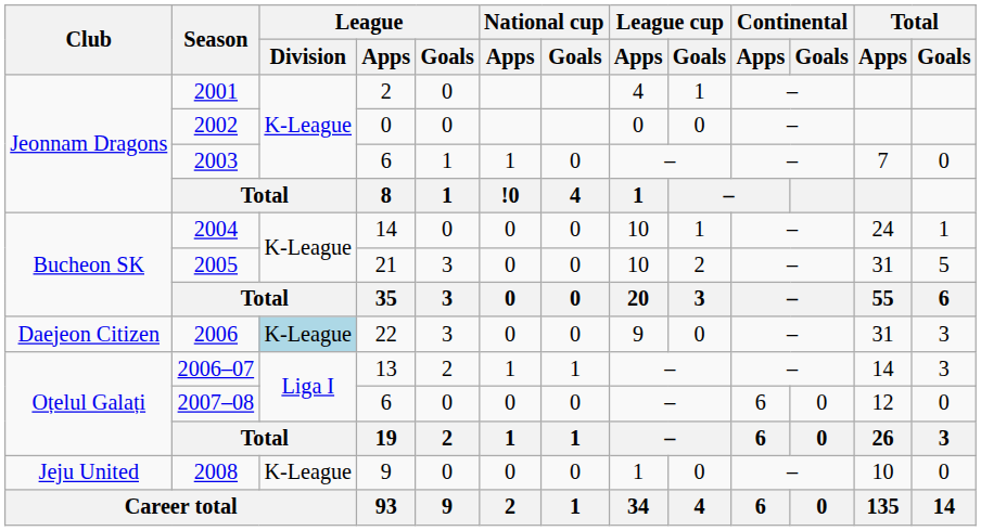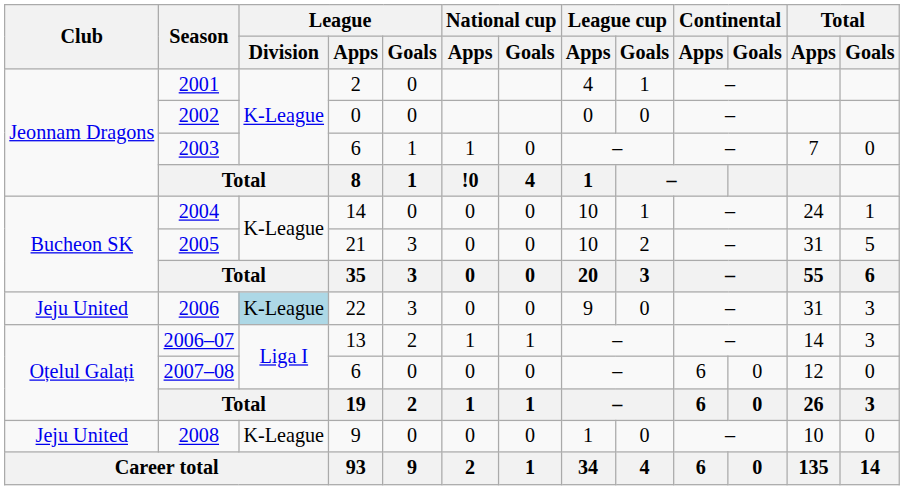 <table class="wikitable" style="text-align:center">
 <tr>
 <th rowspan="2">Club</th>
 <th rowspan="2">Season</th>
 <th colspan="3">League</th>
 <th colspan="2">National cup</th>
 <th colspan="2">League cup</th>
 <th colspan="2">Continental</th>
 <th colspan="2">Total</th>
 </tr>
 <tr>
 <th>Division</th>
 <th>Apps</th>
 <th>Goals</th>
 <th>Apps</th>
 <th>Goals</th>
 <th>Apps</th>
 <th>Goals</th>
 <th>Apps</th>
 <th>Goals</th>
 <th>Apps</th>
 <th>Goals</th>
 </tr>
 <tr>
 <td rowspan="4"><a href='#'>Jeonnam Dragons</a></td>
 <td><a href='#'>2001</a></td>
 <td rowspan="3"><a href='#'>K-League</a></td>
 <td>2</td>
 <td>0</td>
 <td></td>
 <td></td>
 <td>4</td>
 <td>1</td>
 <td colspan="2">–</td>
 <td></td>
 <td></td>
 </tr>
 <tr>
 <td><a href='#'>2002</a></td>
 <td>0</td>
 <td>0</td>
 <td></td>
 <td></td>
 <td>0</td>
 <td>0</td>
 <td colspan="2">–</td>
 <td></td>
 <td></td>
 </tr>
 <tr>
 <td><a href='#'>2003</a></td>
 <td>6</td>
 <td>1</td>
 <td>1</td>
 <td>0</td>
 <td colspan="2">–</td>
 <td colspan="2">–</td>
 <td>7</td>
 <td>0</td>
 </tr>
 <tr>
 <th colspan="2">Total</th>
 <th>8</th>
 <th>1</th>
 <th>!0</th>
 <th>4</th>
 <th>1</th>
 <th colspan="2">–</th>
 <th></th>
 <th></th>
 </tr>
 <tr>
 <td rowspan="3"><a href='#'>Bucheon SK</a></td>
 <td><a href='#'>2004</a></td>
 <td rowspan="2">K-League</td>
 <td>14</td>
 <td>0</td>
 <td>0</td>
 <td>0</td>
 <td>10</td>
 <td>1</td>
 <td colspan="2">–</td>
 <td>24</td>
 <td>1</td>
 </tr>
 <tr>
 <td><a href='#'>2005</a></td>
 <td>21</td>
 <td>3</td>
 <td>0</td>
 <td>0</td>
 <td>10</td>
 <td>2</td>
 <td colspan="2">–</td>
 <td>31</td>
 <td>5</td>
 </tr>
 <tr>
 <th colspan="2">Total</th>
 <th>35</th>
 <th>3</th>
 <th>0</th>
 <th>0</th>
 <th>20</th>
 <th>3</th>
 <th colspan="2">–</th>
 <th>55</th>
 <th>6</th>
 </tr>
 <tr>
-<td><a href='#'>Daejeon Citizen</a></td>
+<td><a href='#'>Jeju United</a></td>
 <td><a href='#'>2006</a></td>
 <td style="background: lightblue;">K-League</td>
 <td>22</td>
 <td>3</td>
 <td>0</td>
 <td>0</td>
 <td>9</td>
 <td>0</td>
 <td colspan="2">–</td>
 <td>31</td>
 <td>3</td>
 </tr>
 <tr>
 <td rowspan="3"><a href='#'>Oțelul Galați</a></td>
 <td><a href='#'>2006–07</a></td>
 <td rowspan="2"><a href='#'>Liga I</a></td>
 <td>13</td>
 <td>2</td>
 <td>1</td>
 <td>1</td>
 <td colspan="2">–</td>
 <td colspan="2">–</td>
 <td>14</td>
 <td>3</td>
 </tr>
 <tr>
 <td><a href='#'>2007–08</a></td>
 <td>6</td>
 <td>0</td>
 <td>0</td>
 <td>0</td>
 <td colspan="2">–</td>
 <td>6</td>
 <td>0</td>
 <td>12</td>
 <td>0</td>
 </tr>
 <tr>
 <th colspan="2">Total</th>
 <th>19</th>
 <th>2</th>
 <th>1</th>
 <th>1</th>
 <th colspan="2">–</th>
 <th>6</th>
 <th>0</th>
 <th>26</th>
 <th>3</th>
 </tr>
 <tr>
 <td><a href='#'>Jeju United</a></td>
 <td><a href='#'>2008</a></td>
 <td>K-League</td>
 <td>9</td>
 <td>0</td>
 <td>0</td>
 <td>0</td>
 <td>1</td>
 <td>0</td>
 <td colspan="2">–</td>
 <td>10</td>
 <td>0</td>
 </tr>
 <tr>
 <th colspan="3">Career total</th>
 <th>93</th>
 <th>9</th>
 <th>2</th>
 <th>1</th>
 <th>34</th>
 <th>4</th>
 <th>6</th>
 <th>0</th>
 <th>135</th>
 <th>14</th>
 </tr>
 </table>
